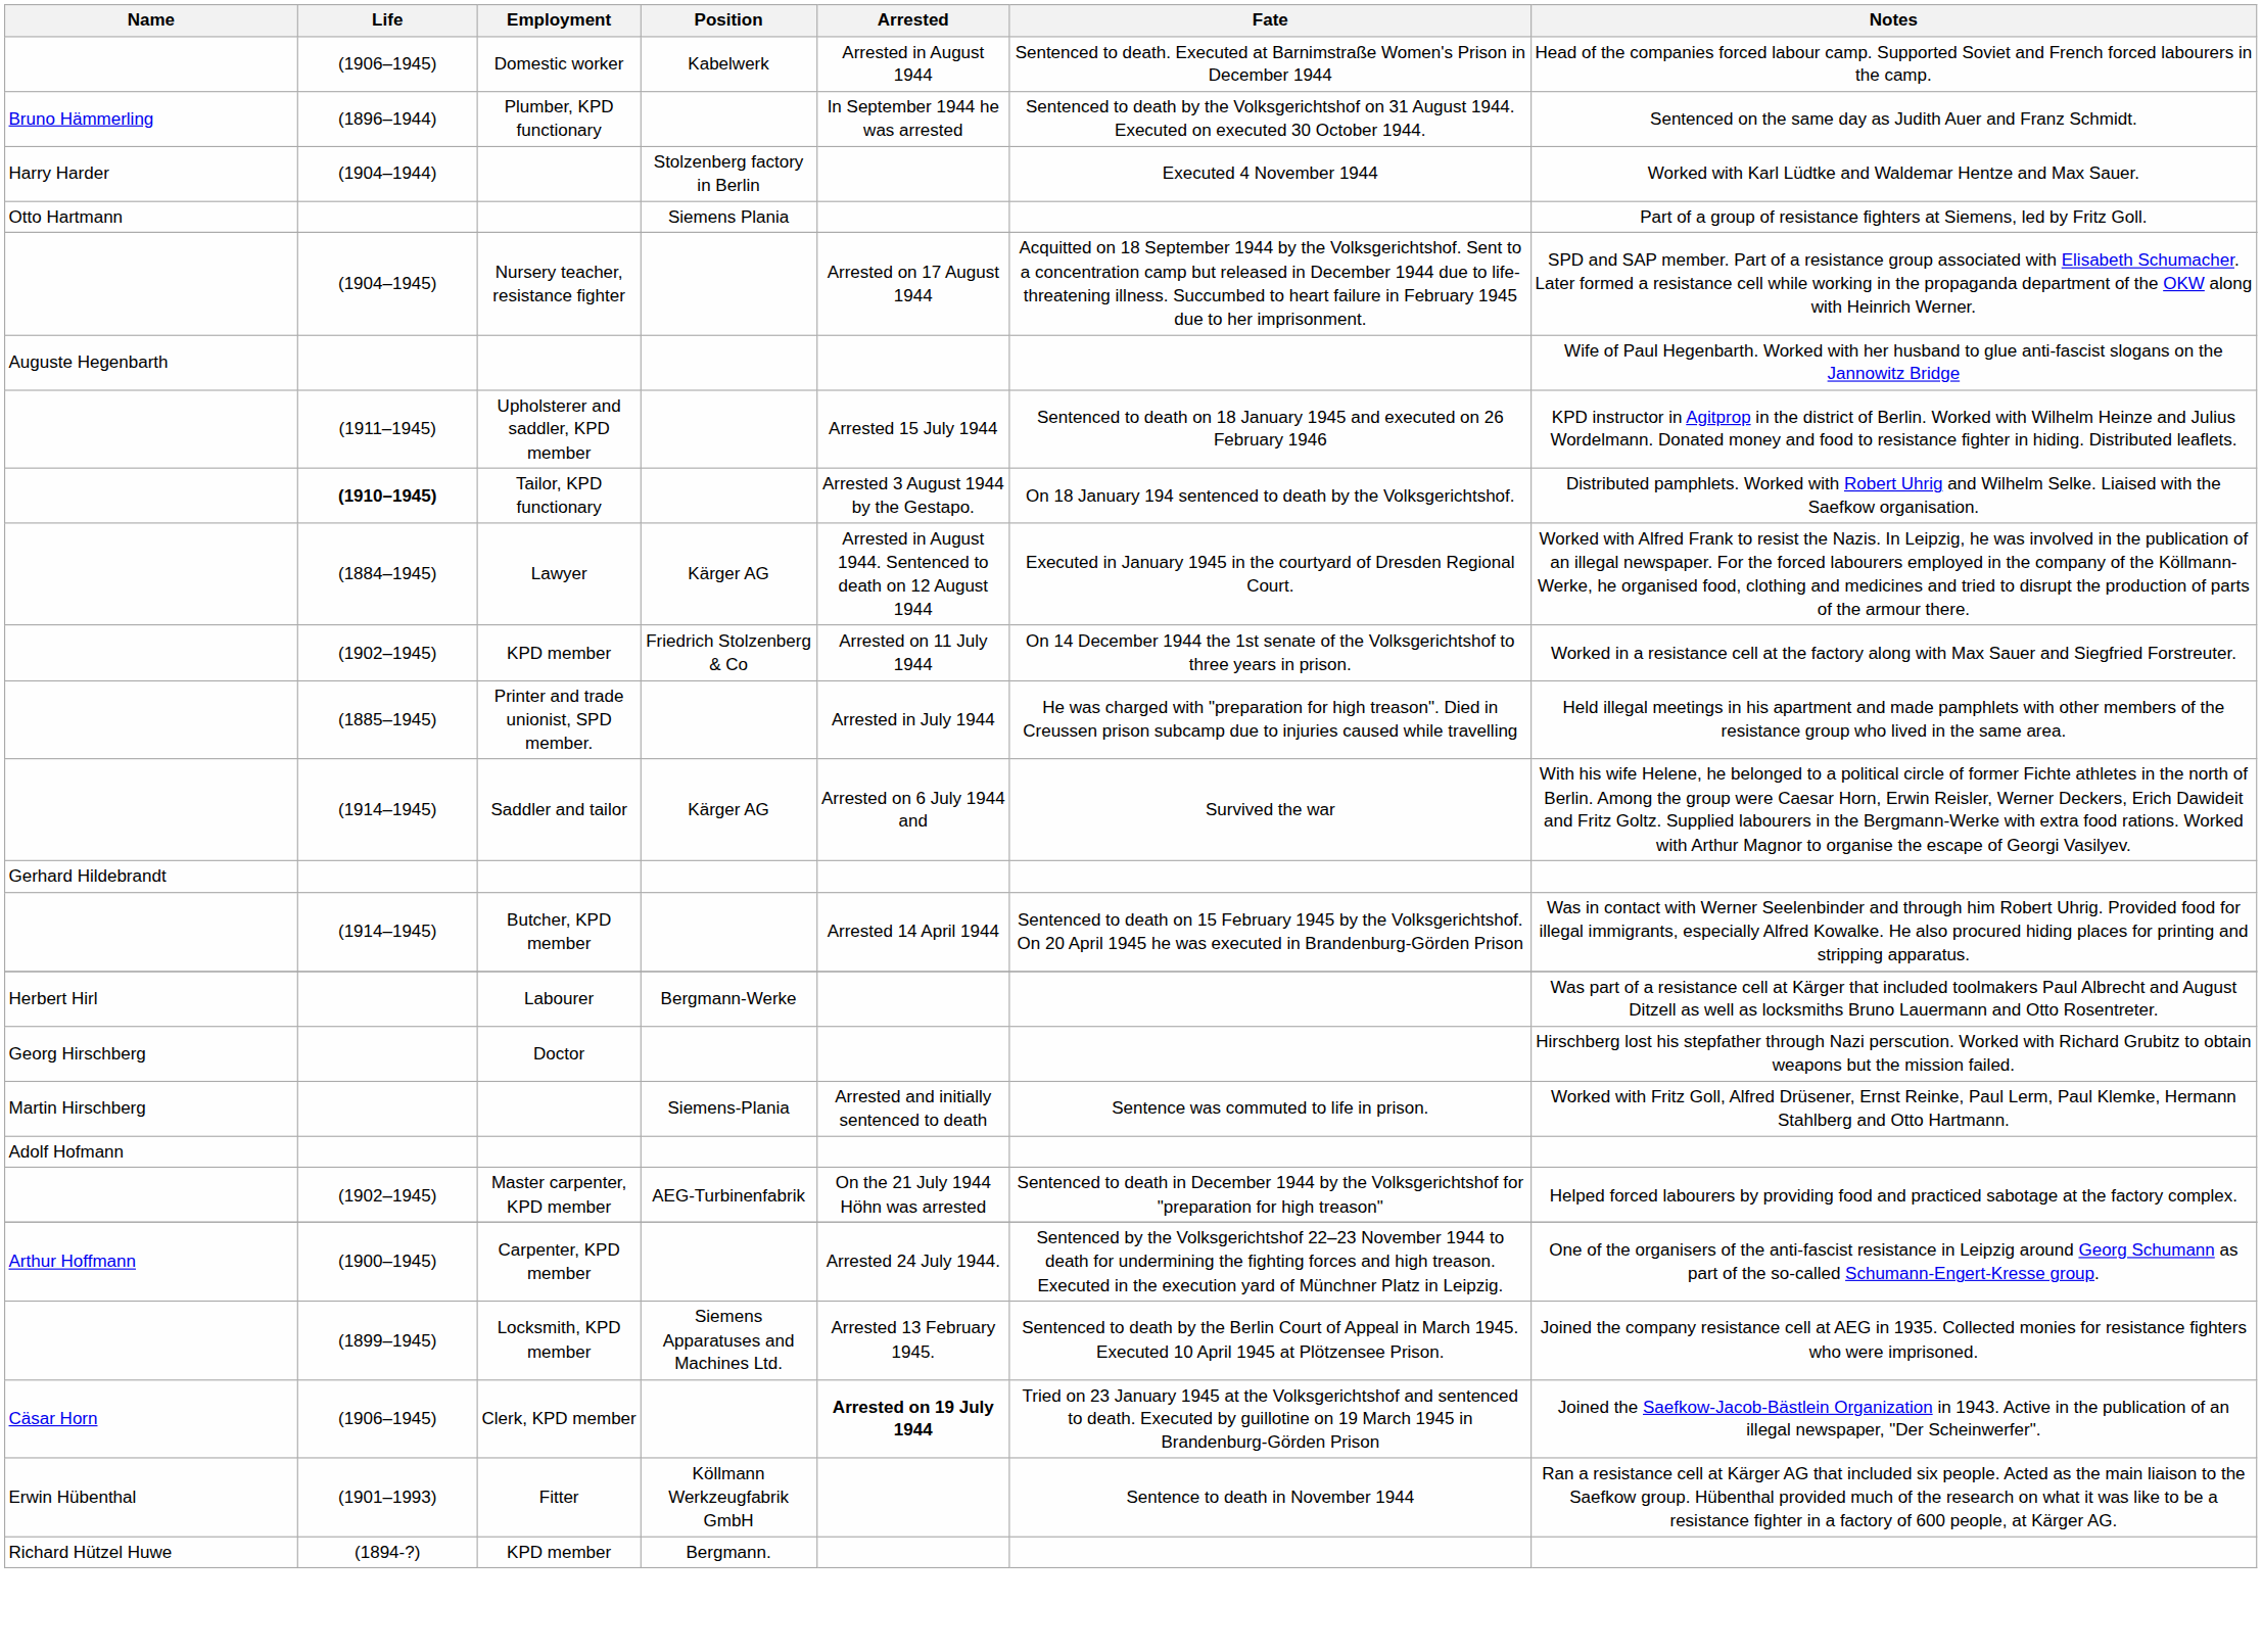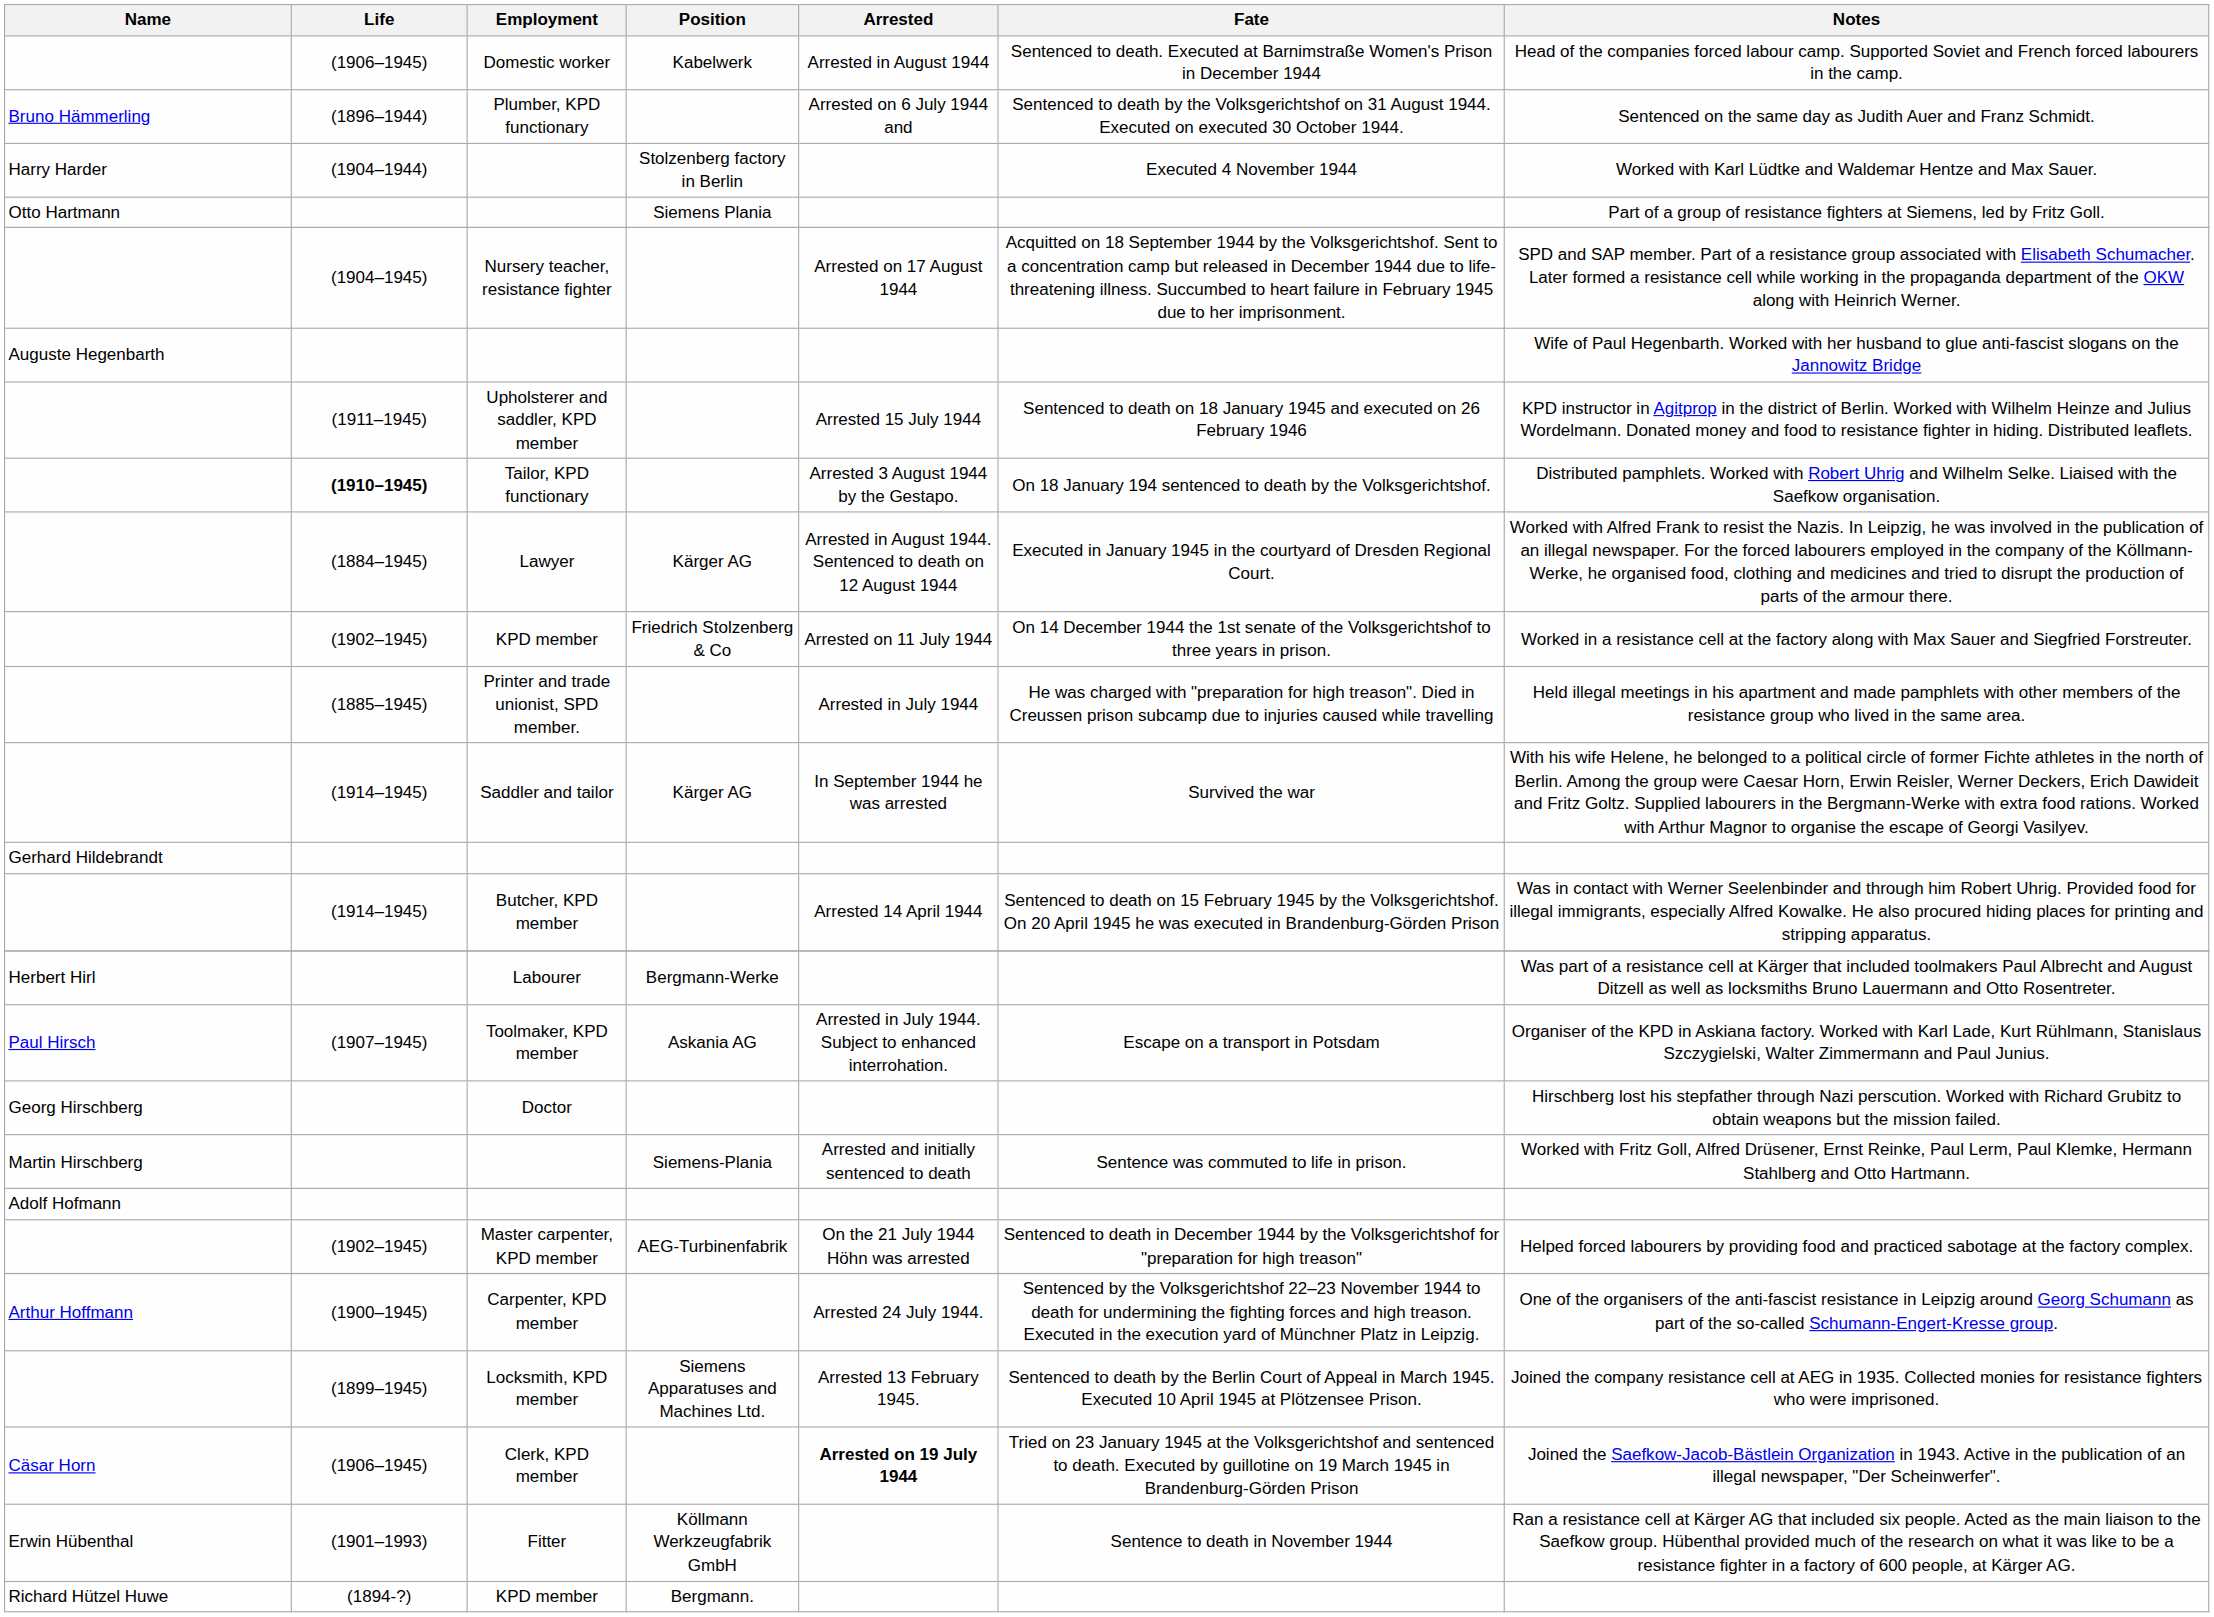 <table class="wikitable sortable" style="table-layout:fixed;background-color:#FEFEFE;font-size:95%;padding:0.30em;line-height:1.35em;">
 <tr>
 <th scope="col"  width=13%>Name</th>
 <th scope="col"  width=8%>Life</th>
 <th scope="col">Employment</th>
 <th scope="col">Position</th>
 <th scope="col">Arrested</th>
 <th scope="col">Fate</th>
 <th scope="col">Notes</th>
 </tr>
 <tr>
 <td></td>
 <td style="text-align: center;">(1906–1945)</td>
 <td style="text-align: center;">Domestic worker</td>
 <td style="text-align: center;">Kabelwerk</td>
 <td style="text-align: center;">Arrested in August 1944</td>
 <td style="text-align: center;">Sentenced to death. Executed at Barnimstraße Women's Prison in December 1944</td>
 <td style="text-align: center;">Head of the companies forced labour camp. Supported Soviet and French forced labourers in the camp.</td>
 </tr>
 <tr>
 <td><a href='#'>Bruno Hämmerling</a></td>
 <td style="text-align: center;">(1896–1944)</td>
 <td style="text-align: center;">Plumber, KPD functionary</td>
 <td style="text-align: center;"></td>
-<td style="text-align: center;">In September 1944 he was arrested</td>
+<td style="text-align: center;">Arrested on 6 July 1944 and</td>
 <td style="text-align: center;">Sentenced to death by the Volksgerichtshof on 31 August 1944. Executed on executed 30 October 1944.</td>
 <td style="text-align: center;">Sentenced on the same day as Judith Auer and Franz Schmidt.</td>
 </tr>
 <tr>
 <td>Harry Harder</td>
 <td style="text-align: center;">(1904–1944)</td>
 <td style="text-align: center;"></td>
 <td style="text-align: center;">Stolzenberg factory in Berlin</td>
 <td style="text-align: center;"></td>
 <td style="text-align: center;">Executed 4 November 1944</td>
 <td style="text-align: center;">Worked with Karl Lüdtke and Waldemar Hentze and Max Sauer.</td>
 </tr>
 <tr>
 <td>Otto Hartmann</td>
 <td style="text-align: center;"></td>
 <td style="text-align: center;"></td>
 <td style="text-align: center;">Siemens Plania</td>
 <td style="text-align: center;"></td>
 <td style="text-align: center;"></td>
 <td style="text-align: center;">Part of a group of resistance fighters at Siemens, led by Fritz Goll.</td>
 </tr>
 <tr>
 </tr>
 <tr>
 <td></td>
 <td style="text-align: center;">(1904–1945)</td>
 <td style="text-align: center;">Nursery teacher, resistance fighter</td>
 <td style="text-align: center;"></td>
 <td style="text-align: center;">Arrested on 17 August 1944</td>
 <td style="text-align: center;">Acquitted on 18 September 1944 by the Volksgerichtshof. Sent to a concentration camp but released in December 1944 due to life-threatening illness. Succumbed to heart failure in February 1945 due to her imprisonment.</td>
 <td style="text-align: center;">SPD and SAP member. Part of a resistance group associated with <a href='#'>Elisabeth Schumacher</a>. Later formed a resistance cell while working in the propaganda department of the <a href='#'>OKW</a> along with Heinrich Werner.</td>
 </tr>
 <tr>
 <td>Auguste Hegenbarth</td>
 <td style="text-align: center;"></td>
 <td style="text-align: center;"></td>
 <td style="text-align: center;"></td>
 <td style="text-align: center;"></td>
 <td style="text-align: center;"></td>
 <td style="text-align: center;">Wife of Paul Hegenbarth. Worked with her husband to glue anti-fascist slogans on the <a href='#'>Jannowitz Bridge</a></td>
 </tr>
 <tr>
 <td></td>
 <td style="text-align: center;">(1911–1945)</td>
 <td style="text-align: center;">Upholsterer and saddler, KPD member</td>
 <td style="text-align: center;"></td>
 <td style="text-align: center;">Arrested 15 July 1944</td>
 <td style="text-align: center;">Sentenced to death on 18 January 1945 and executed on 26 February 1946</td>
 <td style="text-align: center;">KPD instructor in <a href='#'>Agitprop</a> in the district of Berlin. Worked with Wilhelm Heinze and Julius Wordelmann. Donated money and food to resistance fighter in hiding. Distributed leaflets.</td>
 </tr>
 <tr>
 <td></td>
 <td style="text-align: center;"><strong>(1910–1945)</strong></td>
 <td style="text-align: center;">Tailor, KPD functionary</td>
 <td style="text-align: center;"></td>
 <td style="text-align: center;">Arrested 3 August 1944 by the Gestapo.</td>
 <td style="text-align: center;">On 18 January 194 sentenced to death by the Volksgerichtshof.</td>
 <td style="text-align: center;">Distributed pamphlets. Worked with <a href='#'>Robert Uhrig</a> and Wilhelm Selke. Liaised with the Saefkow organisation.</td>
 </tr>
 <tr>
 <td></td>
 <td style="text-align: center;">(1884–1945)</td>
 <td style="text-align: center;">Lawyer</td>
 <td style="text-align: center;">Kärger AG</td>
 <td style="text-align: center;">Arrested in August 1944. Sentenced to death on 12 August 1944</td>
 <td style="text-align: center;">Executed in January 1945 in the courtyard of Dresden Regional Court.</td>
 <td style="text-align: center;">Worked with Alfred Frank to resist the Nazis. In Leipzig, he was involved in the publication of an illegal newspaper. For the forced labourers employed in the company of the Köllmann-Werke, he organised food, clothing and medicines and tried to disrupt the production of parts of the armour there.</td>
 </tr>
 <tr>
 <td></td>
 <td style="text-align: center;">(1902–1945)</td>
 <td style="text-align: center;">KPD member</td>
 <td style="text-align: center;">Friedrich Stolzenberg & Co</td>
 <td style="text-align: center;">Arrested on 11 July 1944</td>
 <td style="text-align: center;">On 14 December 1944 the 1st senate of the Volksgerichtshof to three years in prison.</td>
 <td style="text-align: center;">Worked in a resistance cell at the factory along with Max Sauer and Siegfried Forstreuter.</td>
 </tr>
 <tr>
 <td></td>
 <td style="text-align: center;">(1885–1945)</td>
 <td style="text-align: center;">Printer and trade unionist, SPD member.</td>
 <td style="text-align: center;"></td>
 <td style="text-align: center;">Arrested in July 1944</td>
 <td style="text-align: center;">He was charged with "preparation for high treason". Died in Creussen prison subcamp due to injuries caused while travelling</td>
 <td style="text-align: center;">Held illegal meetings in his apartment and made pamphlets with other members of the resistance group who lived in the same area.</td>
 </tr>
 <tr>
 <td></td>
 <td style="text-align: center;">(1914–1945)</td>
 <td style="text-align: center;">Saddler and tailor</td>
 <td style="text-align: center;">Kärger AG</td>
-<td style="text-align: center;">Arrested on 6 July 1944 and</td>
+<td style="text-align: center;">In September 1944 he was arrested</td>
 <td style="text-align: center;">Survived the war</td>
 <td style="text-align: center;">With his wife Helene, he belonged to a political circle of former Fichte athletes in the north of Berlin. Among the group were Caesar Horn, Erwin Reisler, Werner Deckers, Erich Dawideit and Fritz Goltz. Supplied labourers in the Bergmann-Werke with extra food rations. Worked with Arthur Magnor to organise the escape of Georgi Vasilyev.</td>
 </tr>
 <tr>
 <td>Gerhard Hildebrandt</td>
 <td style="text-align: center;"></td>
 <td style="text-align: center;"></td>
 <td style="text-align: center;"></td>
 <td style="text-align: center;"></td>
 <td style="text-align: center;"></td>
 <td style="text-align: center;"></td>
 </tr>
 <tr>
 <td></td>
 <td style="text-align: center;">(1914–1945)</td>
 <td style="text-align: center;">Butcher, KPD member</td>
 <td style="text-align: center;"></td>
 <td style="text-align: center;">Arrested 14 April 1944</td>
 <td style="text-align: center;">Sentenced to death on 15 February 1945 by the Volksgerichtshof. On 20 April 1945 he was executed in Brandenburg-Görden Prison</td>
 <td style="text-align: center;">Was in contact with Werner Seelenbinder and through him Robert Uhrig. Provided food for illegal immigrants, especially Alfred Kowalke. He also procured hiding places for printing and stripping apparatus.</td>
 </tr>
 <tr>
 </tr>
 <tr>
 <td>Herbert Hirl</td>
 <td style="text-align: center;"></td>
 <td style="text-align: center;">Labourer</td>
 <td style="text-align: center;">Bergmann-Werke</td>
 <td style="text-align: center;"></td>
 <td style="text-align: center;"></td>
 <td style="text-align: center;">Was part of a resistance cell at Kärger that included toolmakers Paul Albrecht and August Ditzell as well as locksmiths Bruno Lauermann and Otto Rosentreter.</td>
+</tr>
+<tr>
+<td><a href='#'>Paul Hirsch</a></td>
+<td style="text-align: center;">(1907–1945)</td>
+<td style="text-align: center;">Toolmaker, KPD member</td>
+<td style="text-align: center;">Askania AG</td>
+<td style="text-align: center;">Arrested in July 1944. Subject to enhanced interrohation.</td>
+<td style="text-align: center;">Escape on a transport in Potsdam</td>
+<td style="text-align: center;">Organiser of the KPD in Askiana factory. Worked with Karl Lade, Kurt Rühlmann, Stanislaus Szczygielski, Walter Zimmermann and Paul Junius.</td>
 </tr>
 <tr>
 <td>Georg Hirschberg</td>
 <td style="text-align: center;"></td>
 <td style="text-align: center;">Doctor</td>
 <td style="text-align: center;"></td>
 <td style="text-align: center;"></td>
 <td style="text-align: center;"></td>
 <td style="text-align: center;">Hirschberg lost his stepfather through Nazi perscution. Worked with Richard Grubitz to obtain weapons but the mission failed.</td>
 </tr>
 <tr>
 <td>Martin Hirschberg</td>
 <td style="text-align: center;"></td>
 <td style="text-align: center;"></td>
 <td style="text-align: center;">Siemens-Plania</td>
 <td style="text-align: center;">Arrested and initially sentenced to death</td>
 <td style="text-align: center;">Sentence was commuted to life in prison.</td>
 <td style="text-align: center;">Worked with Fritz Goll, Alfred Drüsener, Ernst Reinke, Paul Lerm, Paul Klemke, Hermann Stahlberg and Otto Hartmann.</td>
 </tr>
 <tr>
 <td>Adolf Hofmann</td>
 <td style="text-align: center;"></td>
 <td style="text-align: center;"></td>
 <td style="text-align: center;"></td>
 <td style="text-align: center;"></td>
 <td style="text-align: center;"></td>
 <td style="text-align: center;"></td>
 </tr>
 <tr>
 <td></td>
 <td style="text-align: center;">(1902–1945)</td>
 <td style="text-align: center;">Master carpenter, KPD member</td>
 <td style="text-align: center;">AEG-Turbinenfabrik</td>
 <td style="text-align: center;">On the 21 July 1944 Höhn was arrested</td>
 <td style="text-align: center;">Sentenced to death in December 1944 by the Volksgerichtshof for "preparation for high treason"</td>
 <td style="text-align: center;">Helped forced labourers by providing food and practiced sabotage at the factory complex.</td>
 </tr>
 <tr>
 </tr>
 <tr>
 <td><a href='#'>Arthur Hoffmann</a></td>
 <td style="text-align: center;">(1900–1945)</td>
 <td style="text-align: center;">Carpenter, KPD member</td>
 <td style="text-align: center;"></td>
 <td style="text-align: center;">Arrested 24 July 1944.</td>
 <td style="text-align: center;">Sentenced by the Volksgerichtshof 22–23 November 1944 to death for undermining the fighting forces and high treason. Executed in the execution yard of Münchner Platz in Leipzig.</td>
 <td style="text-align: center;">One of the organisers of the anti-fascist resistance in Leipzig around <a href='#'>Georg Schumann</a> as part of the so-called <a href='#'>Schumann-Engert-Kresse group</a>.</td>
 </tr>
 <tr>
 <td></td>
 <td style="text-align: center;">(1899–1945)</td>
 <td style="text-align: center;">Locksmith, KPD member</td>
 <td style="text-align: center;">Siemens Apparatuses and Machines Ltd.</td>
 <td style="text-align: center;">Arrested 13 February 1945.</td>
 <td style="text-align: center;">Sentenced to death by the Berlin Court of Appeal in March 1945. Executed 10 April 1945 at Plötzensee Prison.</td>
 <td style="text-align: center;">Joined the company resistance cell at AEG in 1935. Collected monies for resistance fighters who were imprisoned.</td>
 </tr>
 <tr>
 <td><a href='#'>Cäsar Horn</a></td>
 <td style="text-align: center;">(1906–1945)</td>
 <td style="text-align: center;">Clerk, KPD member</td>
 <td style="text-align: center;"></td>
 <td style="text-align: center;"><strong>Arrested on 19 July 1944</strong></td>
 <td style="text-align: center;">Tried on 23 January 1945 at the Volksgerichtshof and sentenced to death. Executed by guillotine on 19 March 1945 in Brandenburg-Görden Prison</td>
 <td style="text-align: center;">Joined the <a href='#'>Saefkow-Jacob-Bästlein Organization</a> in 1943. Active in the publication of an illegal newspaper, "Der Scheinwerfer".</td>
 </tr>
 <tr>
 <td>Erwin Hübenthal</td>
 <td style="text-align: center;">(1901–1993)</td>
 <td style="text-align: center;">Fitter</td>
 <td style="text-align: center;">Köllmann Werkzeugfabrik GmbH</td>
 <td style="text-align: center;"></td>
 <td style="text-align: center;">Sentence to death in November 1944</td>
 <td style="text-align: center;">Ran a resistance cell at Kärger AG that included six people. Acted as the main liaison to the Saefkow group. Hübenthal provided much of the research on what it was like to be a resistance fighter in a factory of 600 people, at Kärger AG.</td>
 </tr>
 <tr>
 <td>Richard Hützel Huwe</td>
 <td style="text-align: center;">(1894-?)</td>
 <td style="text-align: center;">KPD member</td>
 <td style="text-align: center;">Bergmann.</td>
 <td style="text-align: center;"></td>
 <td style="text-align: center;"></td>
 <td style="text-align: center;"></td>
 </tr>
 </table>
